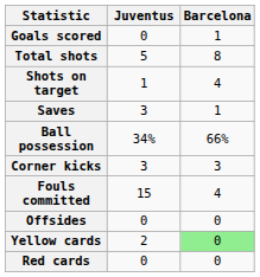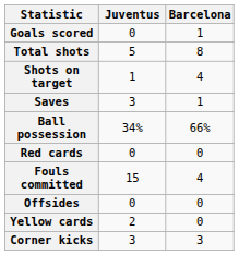 <table class="wikitable plainrowheaders" style="text-align:center">
 <tr>
 <th scope="col" style="width:100px">Statistic</th>
 <th scope="col" style="width:70px">Juventus</th>
 <th scope="col" style="width:70px">Barcelona</th>
 </tr>
 <tr>
 <th scope=row>Goals scored</th>
 <td>0</td>
 <td>1</td>
 </tr>
 <tr>
 <th scope=row>Total shots</th>
 <td>5</td>
 <td>8</td>
 </tr>
 <tr>
 <th scope=row>Shots on target</th>
 <td>1</td>
 <td>4</td>
 </tr>
 <tr>
 <th scope=row>Saves</th>
 <td>3</td>
 <td>1</td>
 </tr>
 <tr>
 <th scope=row>Ball possession</th>
 <td>34%</td>
 <td>66%</td>
 </tr>
 <tr>
-<th scope=row>Corner kicks</th>
-<td>3</td>
-<td>3</td>
+<th scope=row>Red cards</th>
+<td>0</td>
+<td>0</td>
 </tr>
 <tr>
 <th scope=row>Fouls committed</th>
 <td>15</td>
 <td>4</td>
 </tr>
 <tr>
 <th scope=row>Offsides</th>
 <td>0</td>
 <td>0</td>
 </tr>
 <tr>
 <th scope=row>Yellow cards</th>
 <td>2</td>
-<td style="background: lightgreen;">0</td>
+<td>0</td>
 </tr>
 <tr>
-<th scope=row>Red cards</th>
-<td>0</td>
-<td>0</td>
+<th scope=row>Corner kicks</th>
+<td>3</td>
+<td>3</td>
 </tr>
 </table>
